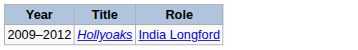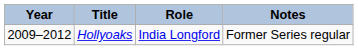 <table class="wikitable" style="font-size:95%;">
 <tr>
 <th style="background:#B0C4DE;">Year</th>
 <th style="background:#B0C4DE;">Title</th>
 <th style="background:#B0C4DE;">Role</th>
+<th style="background:#B0C4DE;">Notes</th>
 </tr>
 <tr>
 <td>2009–2012</td>
 <td><em><a href='#'>Hollyoaks</a></em></td>
 <td><a href='#'>India Longford</a></td>
+<td>Former Series regular</td>
 </tr>
 </table>
